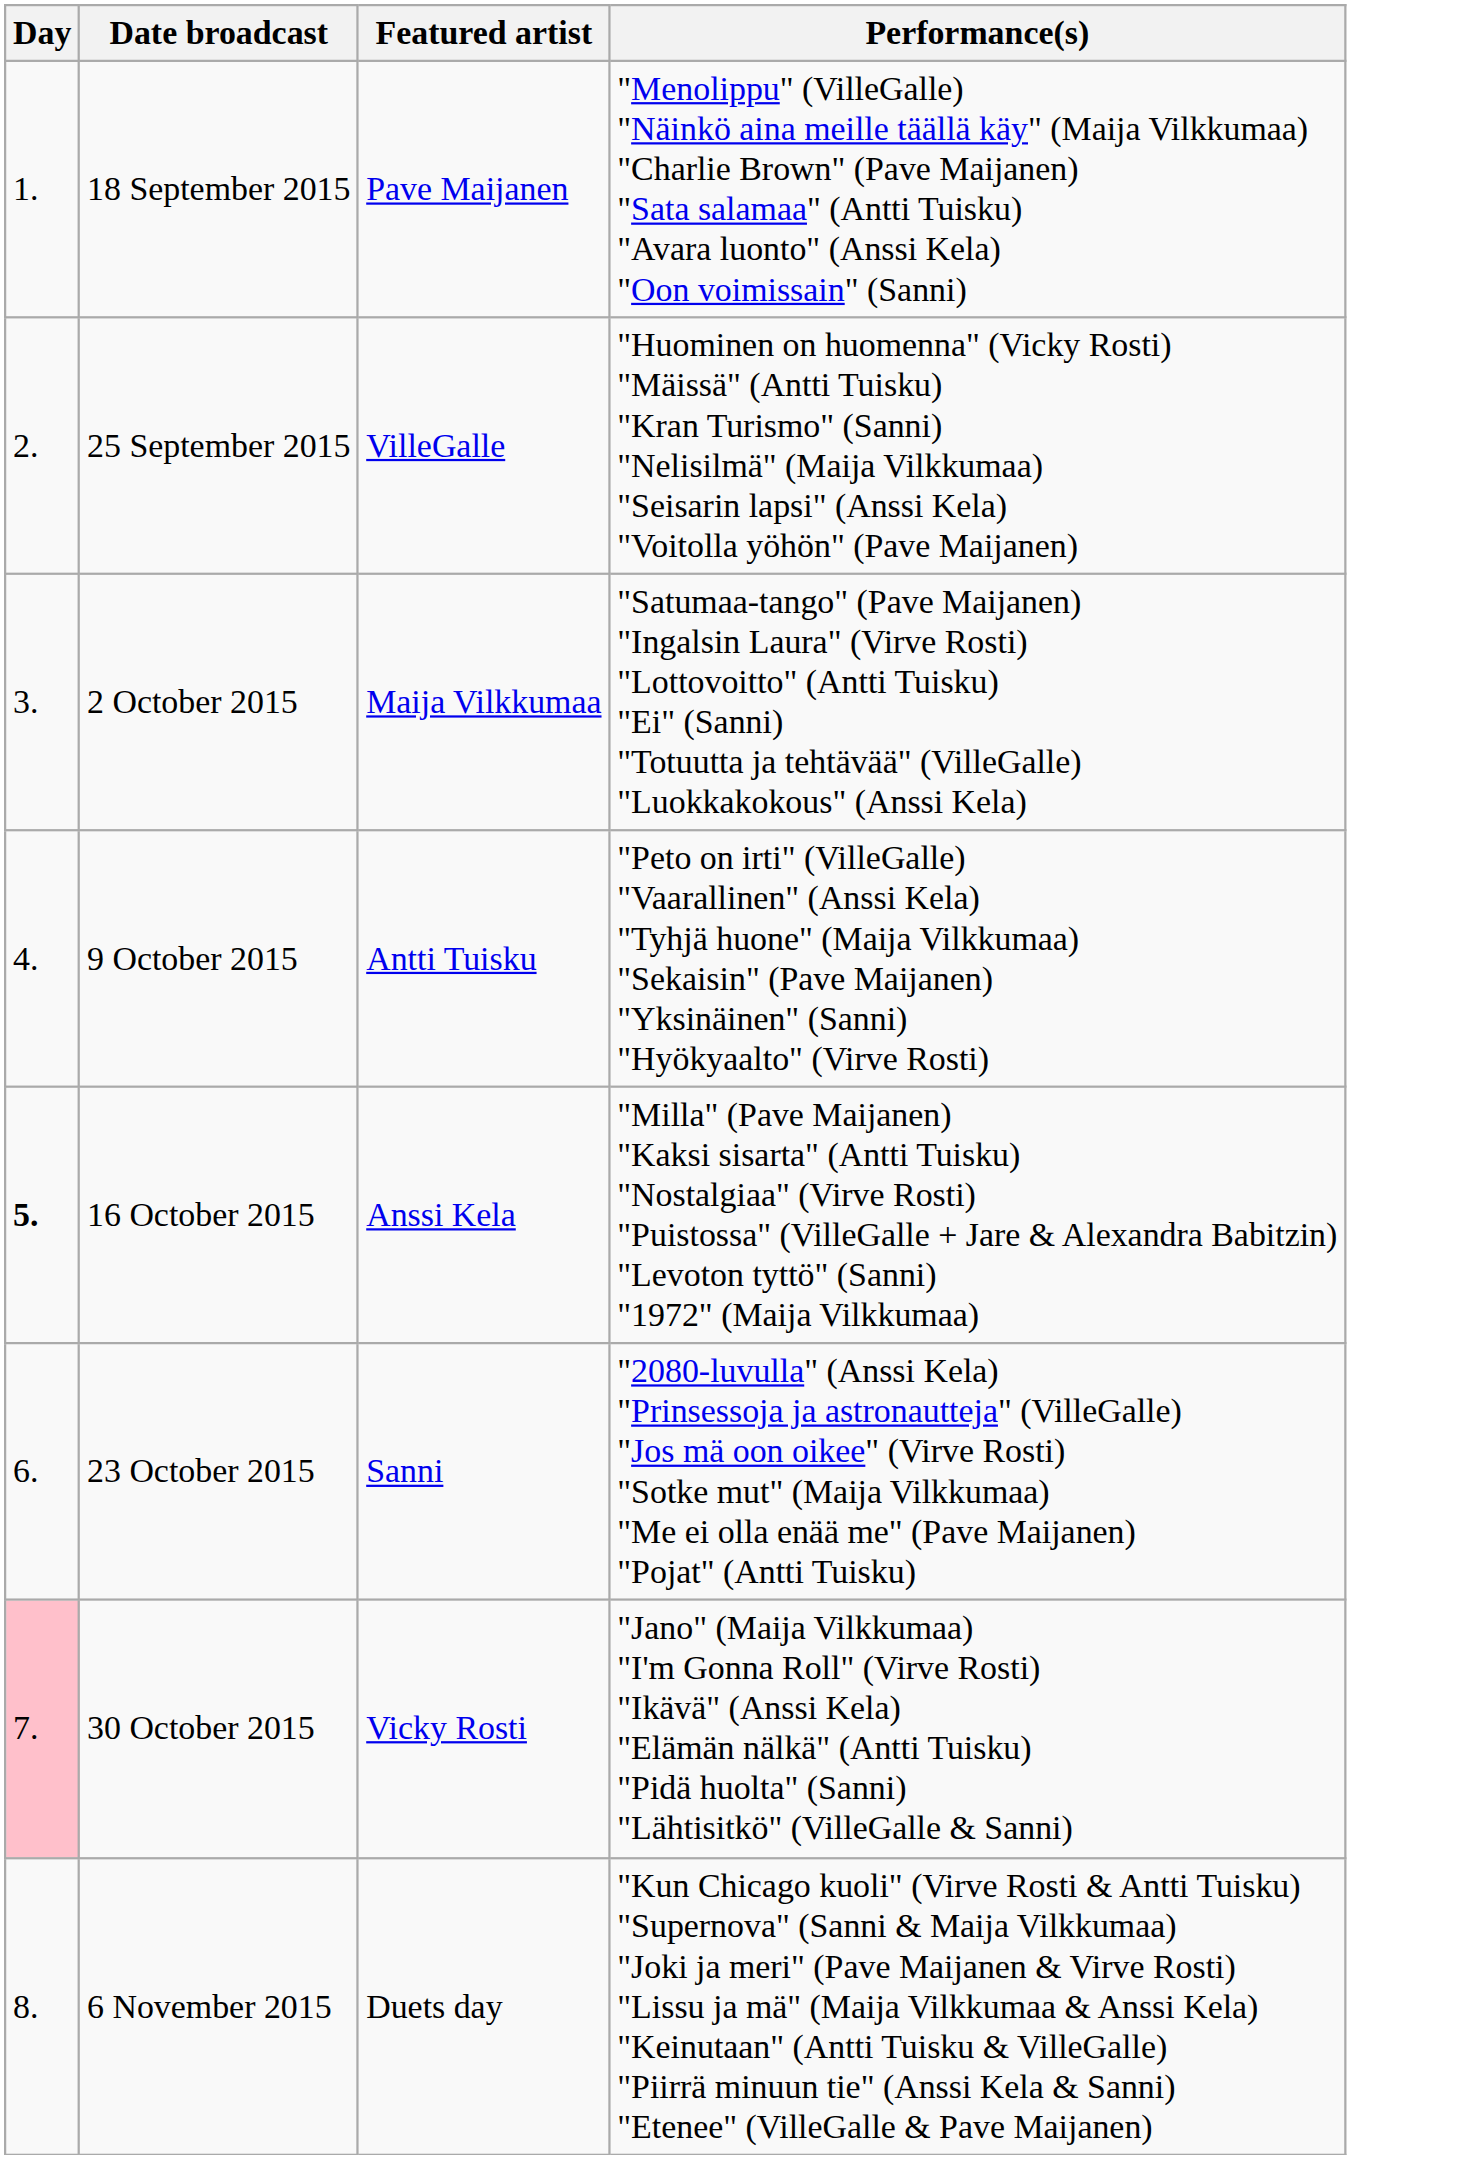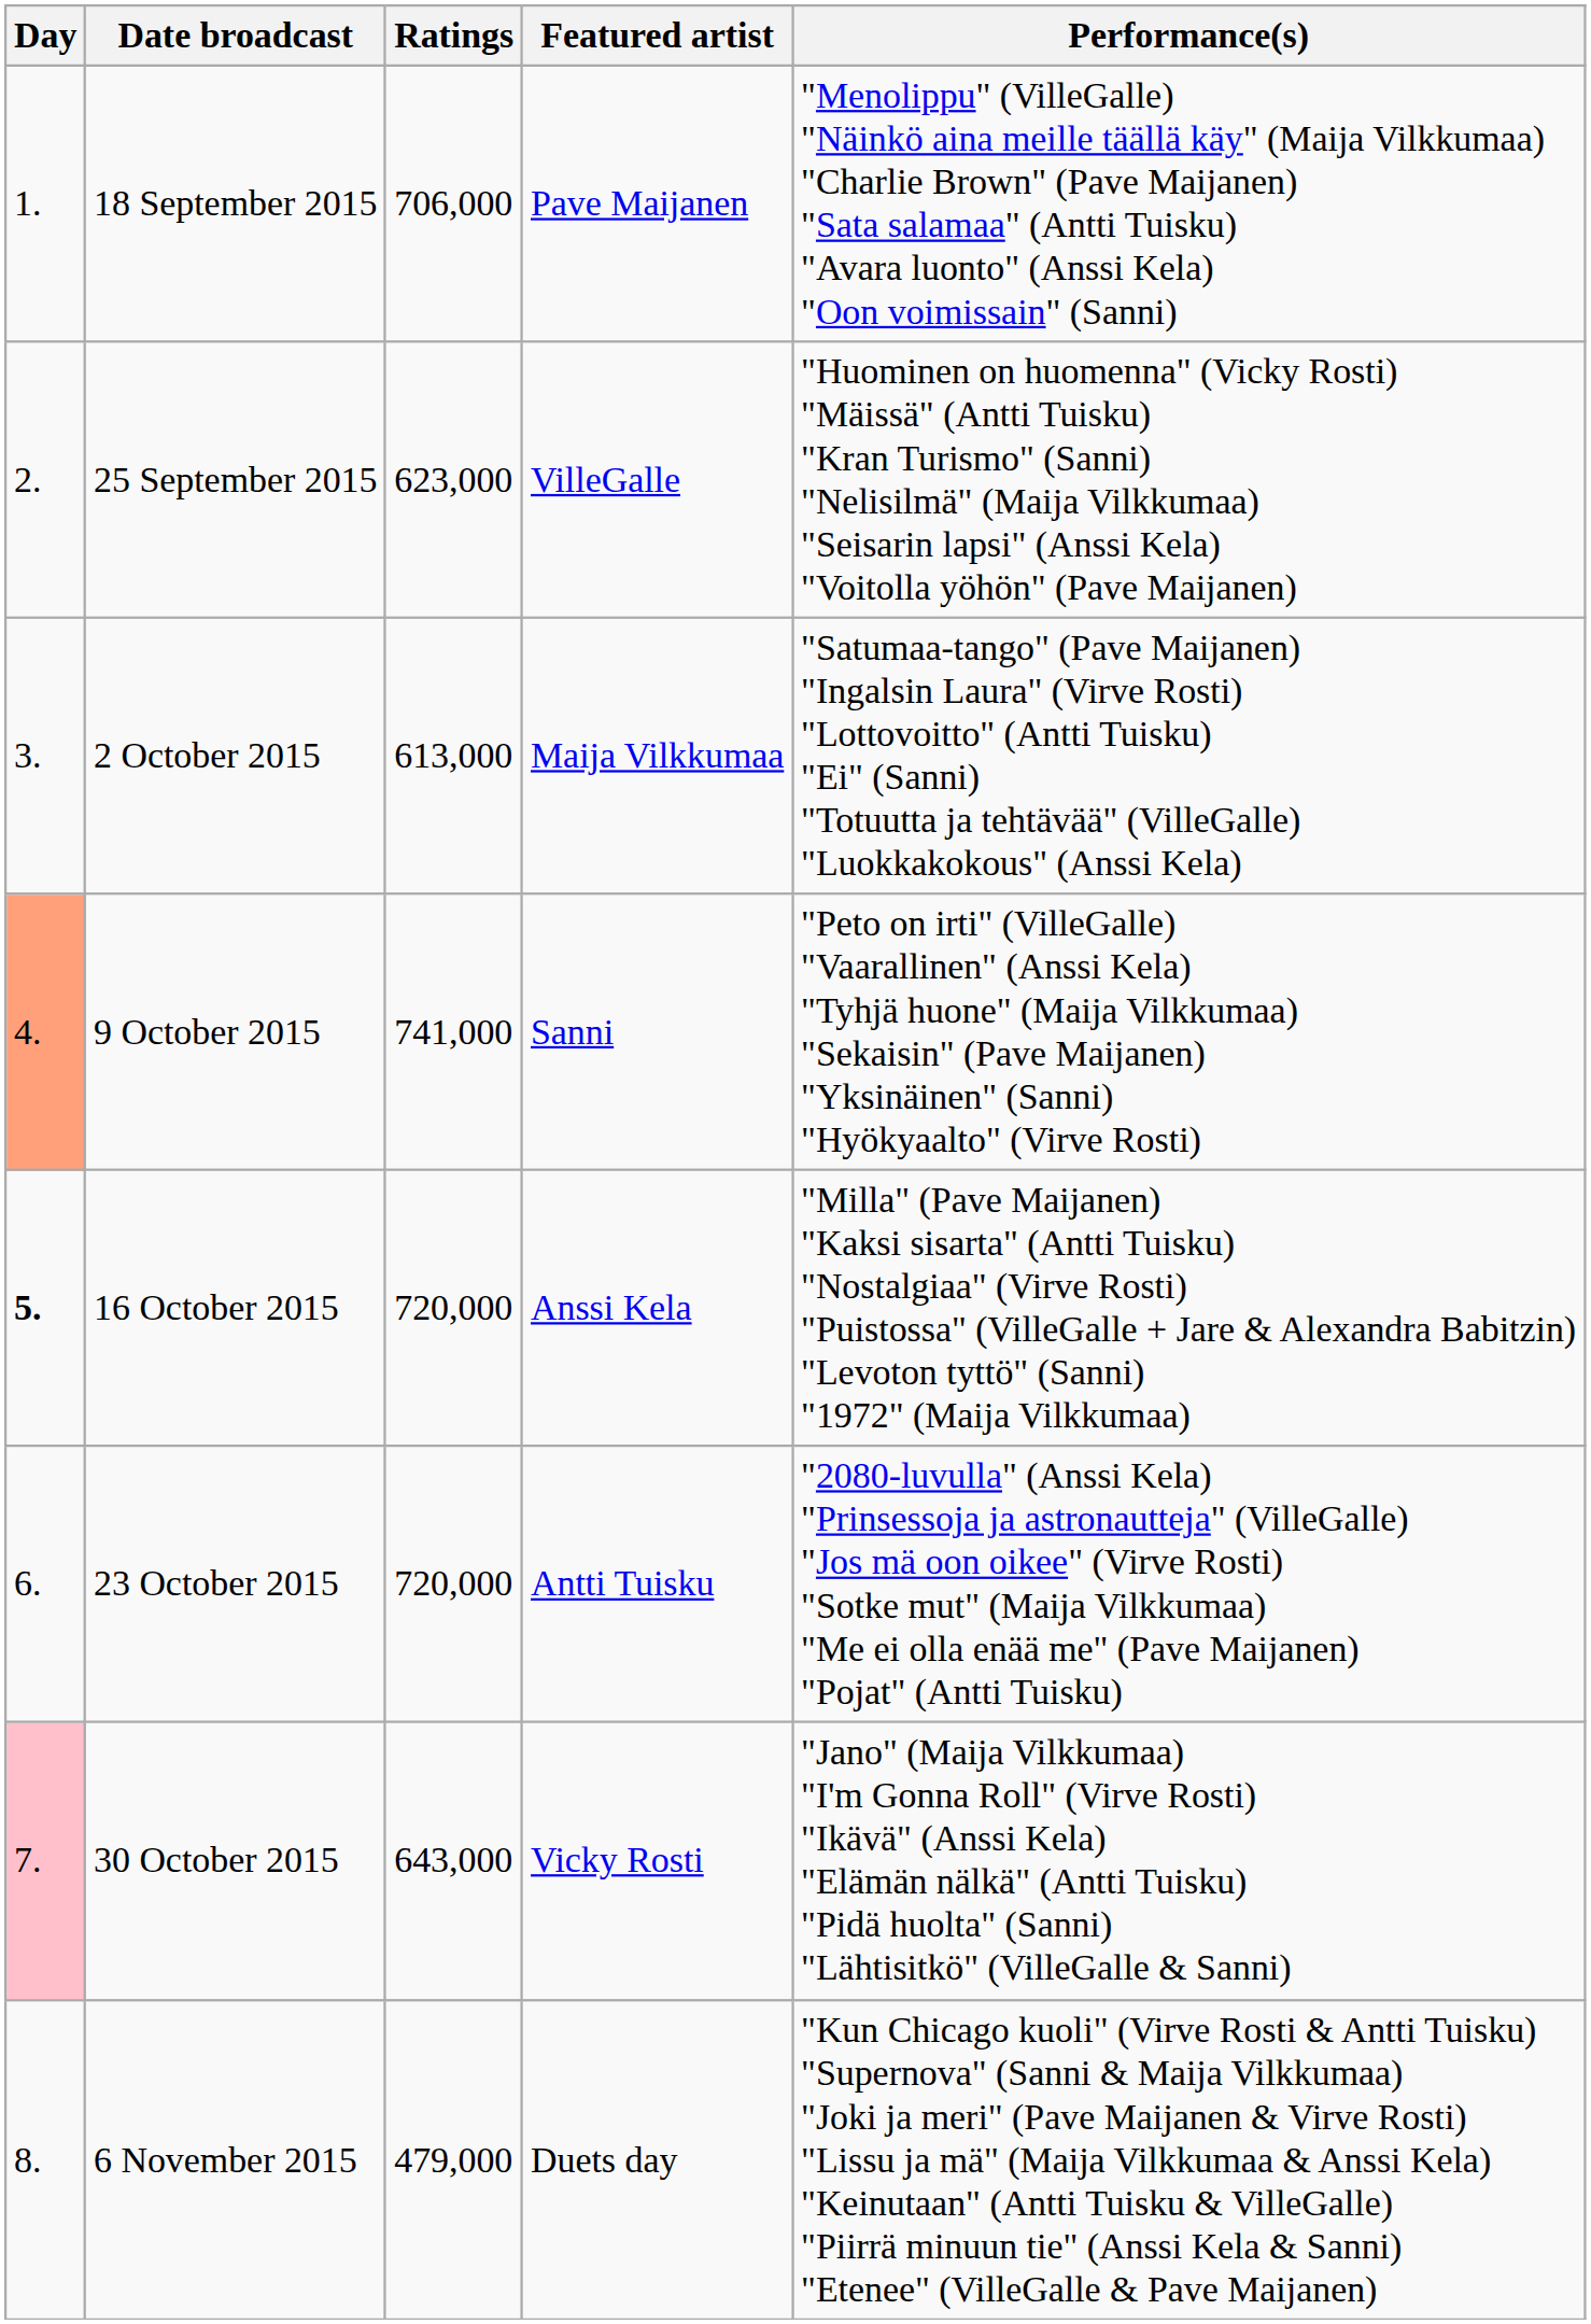 <table class="wikitable" style="font-size: 95%;">
 <tr>
 <th>Day</th>
 <th>Date broadcast</th>
+<th>Ratings</th>
 <th>Featured artist</th>
 <th>Performance(s)</th>
 </tr>
 <tr>
 <td>1.</td>
 <td>18 September 2015</td>
+<td>706,000</td>
 <td><a href='#'>Pave Maijanen</a></td>
 <td>"<a href='#'>Menolippu</a>" (VilleGalle)<br>"<a href='#'>Näinkö aina meille täällä käy</a>" (Maija Vilkkumaa)<br>"Charlie Brown" (Pave Maijanen)<br>"<a href='#'>Sata salamaa</a>" (Antti Tuisku)<br>"Avara luonto" (Anssi Kela)<br>"<a href='#'>Oon voimissain</a>" (Sanni)</td>
 </tr>
 <tr>
 <td>2.</td>
 <td>25 September 2015</td>
+<td>623,000</td>
 <td><a href='#'>VilleGalle</a></td>
 <td>"Huominen on huomenna" (Vicky Rosti)<br>"Mäissä" (Antti Tuisku)<br>"Kran Turismo" (Sanni)<br>"Nelisilmä" (Maija Vilkkumaa)<br>"Seisarin lapsi" (Anssi Kela)<br>"Voitolla yöhön" (Pave Maijanen)</td>
 </tr>
 <tr>
 <td>3.</td>
 <td>2 October 2015</td>
+<td>613,000</td>
 <td><a href='#'>Maija Vilkkumaa</a></td>
 <td>"Satumaa-tango" (Pave Maijanen)<br>"Ingalsin Laura" (Virve Rosti)<br>"Lottovoitto" (Antti Tuisku)<br>"Ei" (Sanni)<br>"Totuutta ja tehtävää" (VilleGalle)<br>"Luokkakokous" (Anssi Kela)</td>
 </tr>
 <tr>
-<td>4.</td>
+<td style="background: lightsalmon;">4.</td>
 <td>9 October 2015</td>
-<td><a href='#'>Antti Tuisku</a></td>
+<td>741,000</td>
+<td><a href='#'>Sanni</a></td>
 <td>"Peto on irti" (VilleGalle)<br>"Vaarallinen" (Anssi Kela)<br>"Tyhjä huone" (Maija Vilkkumaa)<br>"Sekaisin" (Pave Maijanen)<br>"Yksinäinen" (Sanni)<br>"Hyökyaalto" (Virve Rosti)</td>
 </tr>
 <tr>
 <td><strong>5.</strong></td>
 <td>16 October 2015</td>
+<td>720,000</td>
 <td><a href='#'>Anssi Kela</a></td>
 <td>"Milla" (Pave Maijanen)<br>"Kaksi sisarta" (Antti Tuisku)<br>"Nostalgiaa" (Virve Rosti)<br>"Puistossa" (VilleGalle + Jare & Alexandra Babitzin)<br>"Levoton tyttö" (Sanni)<br>"1972" (Maija Vilkkumaa)</td>
 </tr>
 <tr>
 <td>6.</td>
 <td>23 October 2015</td>
-<td><a href='#'>Sanni</a></td>
+<td>720,000</td>
+<td><a href='#'>Antti Tuisku</a></td>
 <td>"<a href='#'>2080-luvulla</a>" (Anssi Kela)<br>"<a href='#'>Prinsessoja ja astronautteja</a>" (VilleGalle)<br>"<a href='#'>Jos mä oon oikee</a>" (Virve Rosti)<br>"Sotke mut" (Maija Vilkkumaa)<br>"Me ei olla enää me" (Pave Maijanen)<br>"Pojat" (Antti Tuisku)</td>
 </tr>
 <tr>
 <td style="background: pink;">7.</td>
 <td>30 October 2015</td>
+<td>643,000</td>
 <td><a href='#'>Vicky Rosti</a></td>
 <td>"Jano" (Maija Vilkkumaa)<br>"I'm Gonna Roll" (Virve Rosti)<br>"Ikävä" (Anssi Kela)<br>"Elämän nälkä" (Antti Tuisku)<br>"Pidä huolta" (Sanni)<br>"Lähtisitkö" (VilleGalle & Sanni)</td>
 </tr>
 <tr>
 <td>8.</td>
 <td>6 November 2015</td>
+<td>479,000</td>
 <td>Duets day</td>
 <td>"Kun Chicago kuoli" (Virve Rosti & Antti Tuisku)<br>"Supernova" (Sanni & Maija Vilkkumaa)<br>"Joki ja meri" (Pave Maijanen & Virve Rosti)<br>"Lissu ja mä" (Maija Vilkkumaa & Anssi Kela)<br>"Keinutaan" (Antti Tuisku & VilleGalle)<br>"Piirrä minuun tie" (Anssi Kela & Sanni)<br>"Etenee" (VilleGalle & Pave Maijanen)</td>
 </tr>
 </table>
